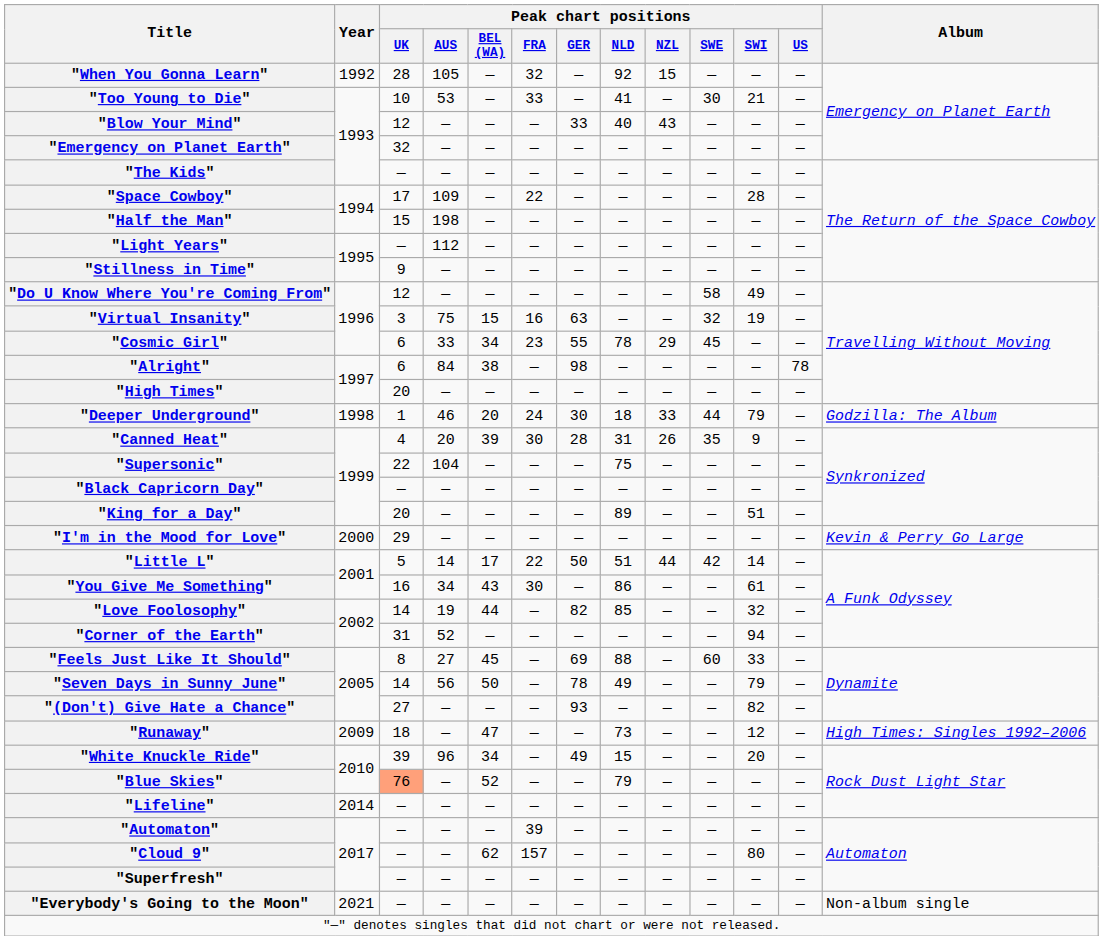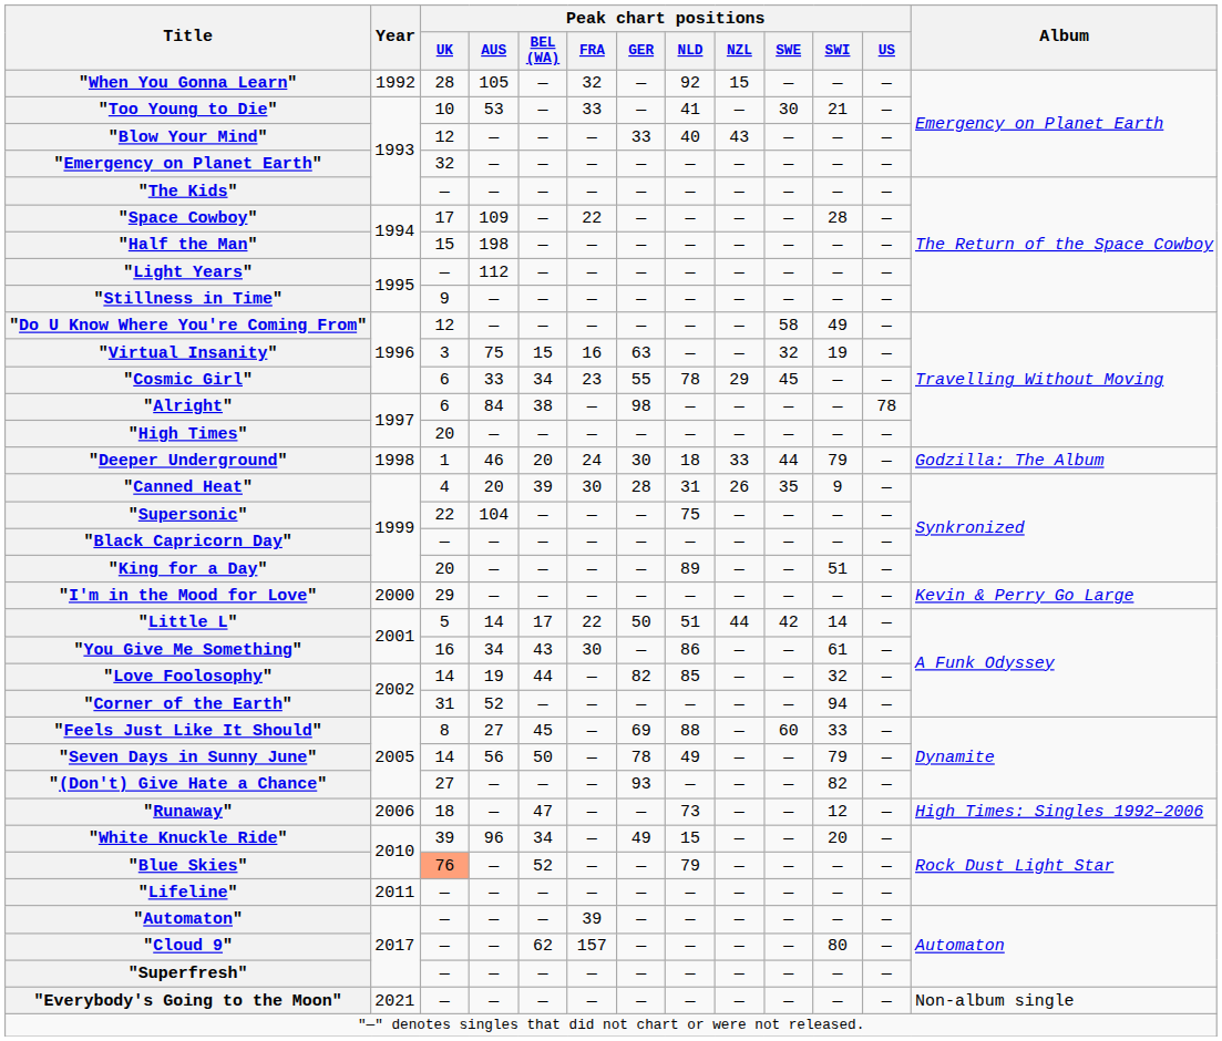 <table class="wikitable plainrowheaders">
 <tr>
 <th rowspan="2">Title</th>
 <th style="width:2.5em" rowspan="2">Year</th>
 <th colspan="10">Peak chart positions</th>
 <th rowspan="2">Album</th>
 </tr>
 <tr>
 <th style="width:3em;font-size:85%"><a href='#'>UK</a><br></th>
 <th style="width:3em;font-size:85%"><a href='#'>AUS</a><br></th>
 <th style="width:3em;font-size:85%"><a href='#'>BEL<br>(WA)</a><br></th>
 <th style="width:3em;font-size:85%"><a href='#'>FRA</a><br></th>
 <th style="width:3em;font-size:85%"><a href='#'>GER</a><br></th>
 <th style="width:3em;font-size:85%"><a href='#'>NLD</a><br></th>
 <th style="width:3em;font-size:85%"><a href='#'>NZL</a><br></th>
 <th style="width:3em;font-size:85%"><a href='#'>SWE</a><br></th>
 <th style="width:3em;font-size:85%"><a href='#'>SWI</a><br></th>
 <th style="width:3em;font-size:85%"><a href='#'>US</a></th>
 </tr>
 <tr>
 <th scope="row">"<a href='#'>When You Gonna Learn</a>"</th>
 <td style="text-align:center;">1992</td>
 <td style="text-align:center;">28</td>
 <td style="text-align:center;">105</td>
 <td style="text-align:center;">—</td>
 <td style="text-align:center;">32</td>
 <td style="text-align:center;">—</td>
 <td style="text-align:center;">92</td>
 <td style="text-align:center;">15</td>
 <td style="text-align:center;">—</td>
 <td style="text-align:center;">—</td>
 <td style="text-align:center;">—</td>
 <td rowspan="4"><em><a href='#'>Emergency on Planet Earth</a></em></td>
 </tr>
 <tr>
 <th scope="row">"<a href='#'>Too Young to Die</a>"</th>
 <td rowspan="4">1993</td>
 <td style="text-align:center;">10</td>
 <td style="text-align:center;">53</td>
 <td style="text-align:center;">—</td>
 <td style="text-align:center;">33</td>
 <td style="text-align:center;">—</td>
 <td style="text-align:center;">41</td>
 <td style="text-align:center;">—</td>
 <td style="text-align:center;">30</td>
 <td style="text-align:center;">21</td>
 <td style="text-align:center;">—</td>
 </tr>
 <tr>
 <th scope="row">"<a href='#'>Blow Your Mind</a>"</th>
 <td style="text-align:center;">12</td>
 <td style="text-align:center;">—</td>
 <td style="text-align:center;">—</td>
 <td style="text-align:center;">—</td>
 <td style="text-align:center;">33</td>
 <td style="text-align:center;">40</td>
 <td style="text-align:center;">43</td>
 <td style="text-align:center;">—</td>
 <td style="text-align:center;">—</td>
 <td style="text-align:center;">—</td>
 </tr>
 <tr>
 <th scope="row">"<a href='#'>Emergency on Planet Earth</a>"</th>
 <td style="text-align:center;">32</td>
 <td style="text-align:center;">—</td>
 <td style="text-align:center;">—</td>
 <td style="text-align:center;">—</td>
 <td style="text-align:center;">—</td>
 <td style="text-align:center;">—</td>
 <td style="text-align:center;">—</td>
 <td style="text-align:center;">—</td>
 <td style="text-align:center;">—</td>
 <td style="text-align:center;">—</td>
 </tr>
 <tr>
 <th scope="row">"<a href='#'>The Kids</a>"</th>
 <td style="text-align:center;">—</td>
 <td style="text-align:center;">—</td>
 <td style="text-align:center;">—</td>
 <td style="text-align:center;">—</td>
 <td style="text-align:center;">—</td>
 <td style="text-align:center;">—</td>
 <td style="text-align:center;">—</td>
 <td style="text-align:center;">—</td>
 <td style="text-align:center;">—</td>
 <td style="text-align:center;">—</td>
 <td rowspan="5"><em><a href='#'>The Return of the Space Cowboy</a></em></td>
 </tr>
 <tr>
 <th scope="row">"<a href='#'>Space Cowboy</a>"</th>
 <td rowspan="2">1994</td>
 <td style="text-align:center;">17</td>
 <td style="text-align:center;">109</td>
 <td style="text-align:center;">—</td>
 <td style="text-align:center;">22</td>
 <td style="text-align:center;">—</td>
 <td style="text-align:center;">—</td>
 <td style="text-align:center;">—</td>
 <td style="text-align:center;">—</td>
 <td style="text-align:center;">28</td>
 <td style="text-align:center;">—</td>
 </tr>
 <tr>
 <th scope="row">"<a href='#'>Half the Man</a>"</th>
 <td style="text-align:center;">15</td>
 <td style="text-align:center;">198</td>
 <td style="text-align:center;">—</td>
 <td style="text-align:center;">—</td>
 <td style="text-align:center;">—</td>
 <td style="text-align:center;">—</td>
 <td style="text-align:center;">—</td>
 <td style="text-align:center;">—</td>
 <td style="text-align:center;">—</td>
 <td style="text-align:center;">—</td>
 </tr>
 <tr>
 <th scope="row">"<a href='#'>Light Years</a>"</th>
 <td rowspan="2">1995</td>
 <td style="text-align:center;">—</td>
 <td style="text-align:center;">112</td>
 <td style="text-align:center;">—</td>
 <td style="text-align:center;">—</td>
 <td style="text-align:center;">—</td>
 <td style="text-align:center;">—</td>
 <td style="text-align:center;">—</td>
 <td style="text-align:center;">—</td>
 <td style="text-align:center;">—</td>
 <td style="text-align:center;">—</td>
 </tr>
 <tr>
 <th scope="row">"<a href='#'>Stillness in Time</a>"</th>
 <td style="text-align:center;">9</td>
 <td style="text-align:center;">—</td>
 <td style="text-align:center;">—</td>
 <td style="text-align:center;">—</td>
 <td style="text-align:center;">—</td>
 <td style="text-align:center;">—</td>
 <td style="text-align:center;">—</td>
 <td style="text-align:center;">—</td>
 <td style="text-align:center;">—</td>
 <td style="text-align:center;">—</td>
 </tr>
 <tr>
 <th scope="row">"<a href='#'>Do U Know Where You're Coming From</a>"<br></th>
 <td rowspan="3">1996</td>
 <td style="text-align:center;">12</td>
 <td style="text-align:center;">—</td>
 <td style="text-align:center;">—</td>
 <td style="text-align:center;">—</td>
 <td style="text-align:center;">—</td>
 <td style="text-align:center;">—</td>
 <td style="text-align:center;">—</td>
 <td style="text-align:center;">58</td>
 <td style="text-align:center;">49</td>
 <td style="text-align:center;">—</td>
 <td rowspan="5"><em><a href='#'>Travelling Without Moving</a></em></td>
 </tr>
 <tr>
 <th scope="row">"<a href='#'>Virtual Insanity</a>"</th>
 <td style="text-align:center;">3</td>
 <td style="text-align:center;">75</td>
 <td style="text-align:center;">15</td>
 <td style="text-align:center;">16</td>
 <td style="text-align:center;">63</td>
 <td style="text-align:center;">—</td>
 <td style="text-align:center;">—</td>
 <td style="text-align:center;">32</td>
 <td style="text-align:center;">19</td>
 <td style="text-align:center;">—</td>
 </tr>
 <tr>
 <th scope="row">"<a href='#'>Cosmic Girl</a>"</th>
 <td style="text-align:center;">6</td>
 <td style="text-align:center;">33</td>
 <td style="text-align:center;">34</td>
 <td style="text-align:center;">23</td>
 <td style="text-align:center;">55</td>
 <td style="text-align:center;">78</td>
 <td style="text-align:center;">29</td>
 <td style="text-align:center;">45</td>
 <td style="text-align:center;">—</td>
 <td style="text-align:center;">—</td>
 </tr>
 <tr>
 <th scope="row">"<a href='#'>Alright</a>"</th>
 <td rowspan="2">1997</td>
 <td style="text-align:center;">6</td>
 <td style="text-align:center;">84</td>
 <td style="text-align:center;">38</td>
 <td style="text-align:center;">—</td>
 <td style="text-align:center;">98</td>
 <td style="text-align:center;">—</td>
 <td style="text-align:center;">—</td>
 <td style="text-align:center;">—</td>
 <td style="text-align:center;">—</td>
 <td style="text-align:center;">78</td>
 </tr>
 <tr>
 <th scope="row">"<a href='#'>High Times</a>"</th>
 <td style="text-align:center;">20</td>
 <td style="text-align:center;">—</td>
 <td style="text-align:center;">—</td>
 <td style="text-align:center;">—</td>
 <td style="text-align:center;">—</td>
 <td style="text-align:center;">—</td>
 <td style="text-align:center;">—</td>
 <td style="text-align:center;">—</td>
 <td style="text-align:center;">—</td>
 <td style="text-align:center;">—</td>
 </tr>
 <tr>
 <th scope="row">"<a href='#'>Deeper Underground</a>"</th>
 <td>1998</td>
 <td style="text-align:center;">1</td>
 <td style="text-align:center;">46</td>
 <td style="text-align:center;">20</td>
 <td style="text-align:center;">24</td>
 <td style="text-align:center;">30</td>
 <td style="text-align:center;">18</td>
 <td style="text-align:center;">33</td>
 <td style="text-align:center;">44</td>
 <td style="text-align:center;">79</td>
 <td style="text-align:center;">—</td>
 <td><em><a href='#'>Godzilla: The Album</a></em></td>
 </tr>
 <tr>
 <th scope="row">"<a href='#'>Canned Heat</a>"</th>
 <td rowspan="4">1999</td>
 <td style="text-align:center;">4</td>
 <td style="text-align:center;">20</td>
 <td style="text-align:center;">39</td>
 <td style="text-align:center;">30</td>
 <td style="text-align:center;">28</td>
 <td style="text-align:center;">31</td>
 <td style="text-align:center;">26</td>
 <td style="text-align:center;">35</td>
 <td style="text-align:center;">9</td>
 <td style="text-align:center;">—</td>
 <td rowspan="4"><em><a href='#'>Synkronized</a></em></td>
 </tr>
 <tr>
 <th scope="row">"<a href='#'>Supersonic</a>"</th>
 <td style="text-align:center;">22</td>
 <td style="text-align:center;">104</td>
 <td style="text-align:center;">—</td>
 <td style="text-align:center;">—</td>
 <td style="text-align:center;">—</td>
 <td style="text-align:center;">75</td>
 <td style="text-align:center;">—</td>
 <td style="text-align:center;">—</td>
 <td style="text-align:center;">—</td>
 <td style="text-align:center;">—</td>
 </tr>
 <tr>
 <th scope="row">"<a href='#'>Black Capricorn Day</a>"</th>
 <td style="text-align:center;">—</td>
 <td style="text-align:center;">—</td>
 <td style="text-align:center;">—</td>
 <td style="text-align:center;">—</td>
 <td style="text-align:center;">—</td>
 <td style="text-align:center;">—</td>
 <td style="text-align:center;">—</td>
 <td style="text-align:center;">—</td>
 <td style="text-align:center;">—</td>
 <td style="text-align:center;">—</td>
 </tr>
 <tr>
 <th scope="row">"<a href='#'>King for a Day</a>"</th>
 <td style="text-align:center;">20</td>
 <td style="text-align:center;">—</td>
 <td style="text-align:center;">—</td>
 <td style="text-align:center;">—</td>
 <td style="text-align:center;">—</td>
 <td style="text-align:center;">89</td>
 <td style="text-align:center;">—</td>
 <td style="text-align:center;">—</td>
 <td style="text-align:center;">51</td>
 <td style="text-align:center;">—</td>
 </tr>
 <tr>
 <th scope="row">"<a href='#'>I'm in the Mood for Love</a>" </th>
 <td>2000</td>
 <td style="text-align:center;">29</td>
 <td style="text-align:center;">—</td>
 <td style="text-align:center;">—</td>
 <td style="text-align:center;">—</td>
 <td style="text-align:center;">—</td>
 <td style="text-align:center;">—</td>
 <td style="text-align:center;">—</td>
 <td style="text-align:center;">—</td>
 <td style="text-align:center;">—</td>
 <td style="text-align:center;">—</td>
 <td><em><a href='#'>Kevin & Perry Go Large</a></em></td>
 </tr>
 <tr>
 <th scope="row">"<a href='#'>Little L</a>"</th>
 <td rowspan="2">2001</td>
 <td style="text-align:center;">5</td>
 <td style="text-align:center;">14</td>
 <td style="text-align:center;">17</td>
 <td style="text-align:center;">22</td>
 <td style="text-align:center;">50</td>
 <td style="text-align:center;">51</td>
 <td style="text-align:center;">44</td>
 <td style="text-align:center;">42</td>
 <td style="text-align:center;">14</td>
 <td style="text-align:center;">—</td>
 <td rowspan="4"><em><a href='#'>A Funk Odyssey</a></em></td>
 </tr>
 <tr>
 <th scope="row">"<a href='#'>You Give Me Something</a>"</th>
 <td style="text-align:center;">16</td>
 <td style="text-align:center;">34</td>
 <td style="text-align:center;">43</td>
 <td style="text-align:center;">30</td>
 <td style="text-align:center;">—</td>
 <td style="text-align:center;">86</td>
 <td style="text-align:center;">—</td>
 <td style="text-align:center;">—</td>
 <td style="text-align:center;">61</td>
 <td style="text-align:center;">—</td>
 </tr>
 <tr>
 <th scope="row">"<a href='#'>Love Foolosophy</a>"</th>
 <td rowspan="2">2002</td>
 <td style="text-align:center;">14</td>
 <td style="text-align:center;">19</td>
 <td style="text-align:center;">44</td>
 <td style="text-align:center;">—</td>
 <td style="text-align:center;">82</td>
 <td style="text-align:center;">85</td>
 <td style="text-align:center;">—</td>
 <td style="text-align:center;">—</td>
 <td style="text-align:center;">32</td>
 <td style="text-align:center;">—</td>
 </tr>
 <tr>
 <th scope="row">"<a href='#'>Corner of the Earth</a>"</th>
 <td style="text-align:center;">31</td>
 <td style="text-align:center;">52</td>
 <td style="text-align:center;">—</td>
 <td style="text-align:center;">—</td>
 <td style="text-align:center;">—</td>
 <td style="text-align:center;">—</td>
 <td style="text-align:center;">—</td>
 <td style="text-align:center;">—</td>
 <td style="text-align:center;">94</td>
 <td style="text-align:center;">—</td>
 </tr>
 <tr>
 <th scope="row">"<a href='#'>Feels Just Like It Should</a>"</th>
 <td rowspan="3">2005</td>
 <td style="text-align:center;">8</td>
 <td style="text-align:center;">27</td>
 <td style="text-align:center;">45</td>
 <td style="text-align:center;">—</td>
 <td style="text-align:center;">69</td>
 <td style="text-align:center;">88</td>
 <td style="text-align:center;">—</td>
 <td style="text-align:center;">60</td>
 <td style="text-align:center;">33</td>
 <td style="text-align:center;">—</td>
 <td rowspan="3"><em><a href='#'>Dynamite</a></em></td>
 </tr>
 <tr>
 <th scope="row">"<a href='#'>Seven Days in Sunny June</a>"</th>
 <td style="text-align:center;">14</td>
 <td style="text-align:center;">56</td>
 <td style="text-align:center;">50</td>
 <td style="text-align:center;">—</td>
 <td style="text-align:center;">78</td>
 <td style="text-align:center;">49</td>
 <td style="text-align:center;">—</td>
 <td style="text-align:center;">—</td>
 <td style="text-align:center;">79</td>
 <td style="text-align:center;">—</td>
 </tr>
 <tr>
 <th scope="row">"<a href='#'>(Don't) Give Hate a Chance</a>"</th>
 <td style="text-align:center;">27</td>
 <td style="text-align:center;">—</td>
 <td style="text-align:center;">—</td>
 <td style="text-align:center;">—</td>
 <td style="text-align:center;">93</td>
 <td style="text-align:center;">—</td>
 <td style="text-align:center;">—</td>
 <td style="text-align:center;">—</td>
 <td style="text-align:center;">82</td>
 <td style="text-align:center;">—</td>
 </tr>
 <tr>
 <th scope="row">"<a href='#'>Runaway</a>"</th>
-<td>2009</td>
+<td>2006</td>
 <td style="text-align:center;">18</td>
 <td style="text-align:center;">—</td>
 <td style="text-align:center;">47</td>
 <td style="text-align:center;">—</td>
 <td style="text-align:center;">—</td>
 <td style="text-align:center;">73</td>
 <td style="text-align:center;">—</td>
 <td style="text-align:center;">—</td>
 <td style="text-align:center;">12</td>
 <td style="text-align:center;">—</td>
 <td><em><a href='#'>High Times: Singles 1992–2006</a></em></td>
 </tr>
 <tr>
 <th scope="row">"<a href='#'>White Knuckle Ride</a>"</th>
 <td rowspan="2">2010</td>
 <td style="text-align:center;">39</td>
 <td style="text-align:center;">96</td>
 <td style="text-align:center;">34</td>
 <td style="text-align:center;">—</td>
 <td style="text-align:center;">49</td>
 <td style="text-align:center;">15</td>
 <td style="text-align:center;">—</td>
 <td style="text-align:center;">—</td>
 <td style="text-align:center;">20</td>
 <td style="text-align:center;">—</td>
 <td rowspan="3"><em><a href='#'>Rock Dust Light Star</a></em></td>
 </tr>
 <tr>
 <th scope="row">"<a href='#'>Blue Skies</a>"</th>
 <td style="background: lightsalmon; text-align:center;">76</td>
 <td style="text-align:center;">—</td>
 <td style="text-align:center;">52</td>
 <td style="text-align:center;">—</td>
 <td style="text-align:center;">—</td>
 <td style="text-align:center;">79</td>
 <td style="text-align:center;">—</td>
 <td style="text-align:center;">—</td>
 <td style="text-align:center;">—</td>
 <td style="text-align:center;">—</td>
 </tr>
 <tr>
 <th scope="row">"<a href='#'>Lifeline</a>"</th>
-<td>2014</td>
+<td>2011</td>
 <td style="text-align:center;">—</td>
 <td style="text-align:center;">—</td>
 <td style="text-align:center;">—</td>
 <td style="text-align:center;">—</td>
 <td style="text-align:center;">—</td>
 <td style="text-align:center;">—</td>
 <td style="text-align:center;">—</td>
 <td style="text-align:center;">—</td>
 <td style="text-align:center;">—</td>
 <td style="text-align:center;">—</td>
 </tr>
 <tr>
 <th scope="row">"<a href='#'>Automaton</a>"</th>
 <td rowspan="3">2017</td>
 <td style="text-align:center;">—</td>
 <td style="text-align:center;">—</td>
 <td style="text-align:center;">—</td>
 <td style="text-align:center;">39</td>
 <td style="text-align:center;">—</td>
 <td style="text-align:center;">—</td>
 <td style="text-align:center;">—</td>
 <td style="text-align:center;">—</td>
 <td style="text-align:center;">—</td>
 <td style="text-align:center;">—</td>
 <td rowspan="3"><em><a href='#'>Automaton</a></em></td>
 </tr>
 <tr>
 <th scope="row">"<a href='#'>Cloud 9</a>"</th>
 <td style="text-align:center;">—</td>
 <td style="text-align:center;">—</td>
 <td style="text-align:center;">62</td>
 <td style="text-align:center;">157</td>
 <td style="text-align:center;">—</td>
 <td style="text-align:center;">—</td>
 <td style="text-align:center;">—</td>
 <td style="text-align:center;">—</td>
 <td style="text-align:center;">80</td>
 <td style="text-align:center;">—</td>
 </tr>
 <tr>
 <th scope="row">"Superfresh"</th>
 <td style="text-align:center;">—</td>
 <td style="text-align:center;">—</td>
 <td style="text-align:center;">—</td>
 <td style="text-align:center;">—</td>
 <td style="text-align:center;">—</td>
 <td style="text-align:center;">—</td>
 <td style="text-align:center;">—</td>
 <td style="text-align:center;">—</td>
 <td style="text-align:center;">—</td>
 <td style="text-align:center;">—</td>
 </tr>
 <tr>
 <th scope="row">"Everybody's Going to the Moon"</th>
 <td>2021</td>
 <td style="text-align:center;">—</td>
 <td style="text-align:center;">—</td>
 <td style="text-align:center;">—</td>
 <td style="text-align:center;">—</td>
 <td style="text-align:center;">—</td>
 <td style="text-align:center;">—</td>
 <td style="text-align:center;">—</td>
 <td style="text-align:center;">—</td>
 <td style="text-align:center;">—</td>
 <td style="text-align:center;">—</td>
 <td>Non-album single</td>
 </tr>
 <tr>
 <td align="center" colspan="20" style="font-size: 85%">"—" denotes singles that did not chart or were not released.</td>
 </tr>
 </table>
